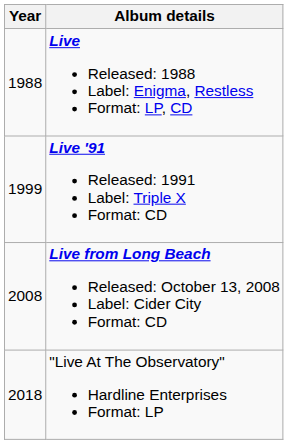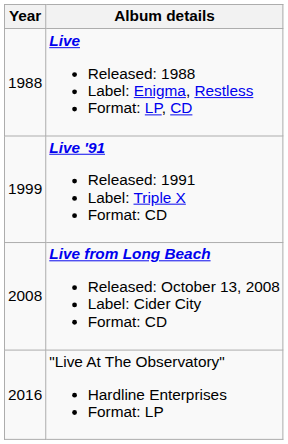 <table class ="wikitable">
 <tr>
 <th>Year</th>
 <th>Album details</th>
 </tr>
 <tr>
 <td>1988</td>
 <td><strong><em><a href='#'>Live</a></em></strong><br><ul><li>Released: 1988</li><li>Label: <a href='#'>Enigma</a>, <a href='#'>Restless</a></li><li>Format: <a href='#'>LP</a>, <a href='#'>CD</a></li></ul></td>
 </tr>
 <tr>
 <td>1999</td>
 <td><strong><em><a href='#'>Live '91</a></em></strong><br><ul><li>Released: 1991</li><li>Label: <a href='#'>Triple X</a></li><li>Format: CD</li></ul></td>
 </tr>
 <tr>
 <td>2008</td>
 <td><strong><em><a href='#'>Live from Long Beach</a></em></strong><br><ul><li>Released: October 13, 2008</li><li>Label: Cider City</li><li>Format: CD</li></ul></td>
 </tr>
 <tr>
-<td>2018</td>
+<td>2016</td>
 <td>"Live At The Observatory"<br><ul><li>Hardline Enterprises</li><li>Format: LP</li></ul></td>
 </tr>
 </table>
